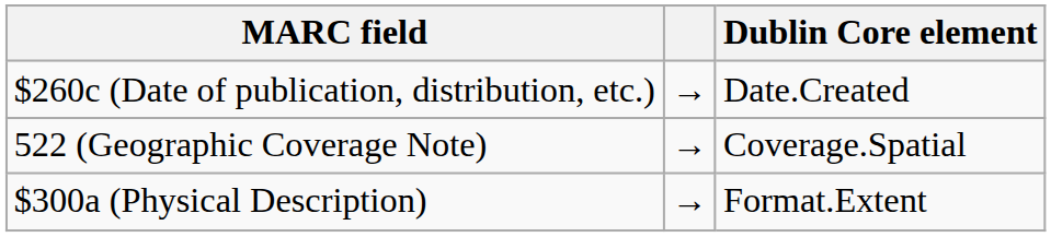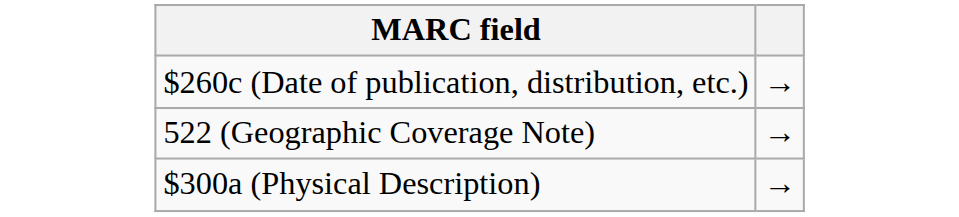 <table class="wikitable" style="margin:1em auto;">
 <tr>
 <th>MARC field</th>
 <th></th>
-<th>Dublin Core element</th>
 </tr>
 <tr>
 <td>$260c (Date of publication, distribution, etc.)</td>
 <td>→</td>
-<td>Date.Created</td>
 </tr>
 <tr>
 <td>522 (Geographic Coverage Note)</td>
 <td>→</td>
-<td>Coverage.Spatial</td>
 </tr>
 <tr>
 <td>$300a (Physical Description)</td>
 <td>→</td>
-<td>Format.Extent</td>
 </tr>
 </table>
